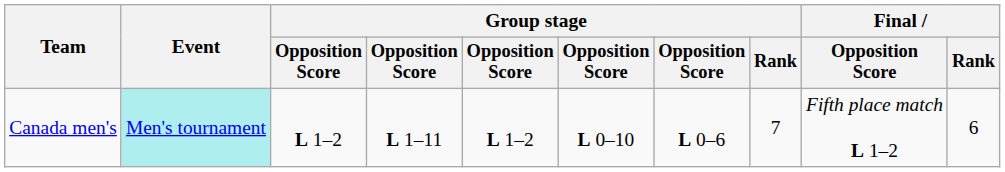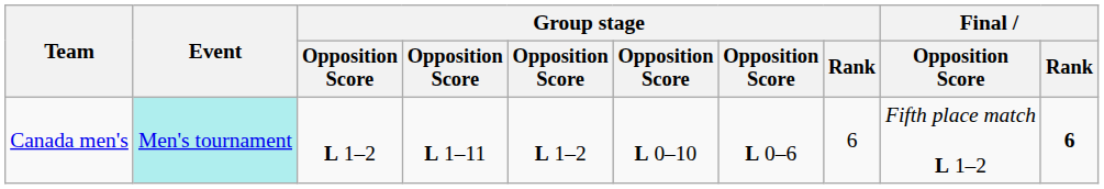 <table class="wikitable" style="font-size:90%;text-align:center">
 <tr>
 <th rowspan="2">Team</th>
 <th rowspan="2">Event</th>
 <th colspan="6">Group stage</th>
 <th colspan="2">Final / </th>
 </tr>
 <tr style="font-size:95%">
 <th>Opposition<br>Score</th>
 <th>Opposition<br>Score</th>
 <th>Opposition<br>Score</th>
 <th>Opposition<br>Score</th>
 <th>Opposition<br>Score</th>
 <th>Rank</th>
 <th>Opposition<br>Score</th>
 <th>Rank</th>
 </tr>
 <tr>
 <td align=left><a href='#'>Canada men's</a></td>
 <td align=left style="background: paleturquoise;"><a href='#'>Men's tournament</a></td>
 <td><br><strong>L</strong> 1–2</td>
 <td><br><strong>L</strong> 1–11</td>
 <td><br><strong>L</strong> 1–2</td>
 <td><br><strong>L</strong> 0–10</td>
 <td><br><strong>L</strong> 0–6</td>
-<td>7</td>
+<td>6</td>
 <td><em>Fifth place match</em><br><br><strong>L</strong> 1–2</td>
-<td>6</td>
+<td><strong>6</strong></td>
 </tr>
 </table>
